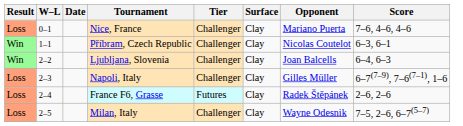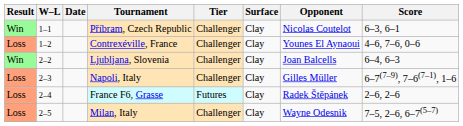 <table class="sortable wikitable">
 <tr>
 <th>Result</th>
 <th class="unsortable">W–L</th>
 <th>Date</th>
 <th>Tournament</th>
 <th>Tier</th>
 <th>Surface</th>
 <th>Opponent</th>
 <th class="unsortable">Score</th>
 </tr>
 <tr>
-<td style="background:#ffa07a;">Loss</td>
-<td><small>0–1</small></td>
-<td></td>
-<td style="background:moccasin;"><a href='#'>Nice</a>, France</td>
-<td style="background:moccasin;">Challenger</td>
-<td>Clay</td>
-<td> <a href='#'>Mariano Puerta</a></td>
-<td>7–6, 4–6, 4–6</td>
-</tr>
-<tr>
 <td style="background:#98fb98;">Win</td>
 <td><small>1–1</small></td>
 <td></td>
 <td style="background:moccasin;"><a href='#'>Příbram</a>, Czech Republic</td>
 <td style="background:moccasin;">Challenger</td>
 <td>Clay</td>
 <td> <a href='#'>Nicolas Coutelot</a></td>
 <td>6–3, 6–1</td>
+</tr>
+<tr>
+<td style="background:#ffa07a;">Loss</td>
+<td><small>1–2</small></td>
+<td></td>
+<td style="background:moccasin;"><a href='#'>Contrexéville</a>, France</td>
+<td style="background:moccasin;">Challenger</td>
+<td>Clay</td>
+<td> <a href='#'>Younes El Aynaoui</a></td>
+<td>4–6, 7–6, 0–6</td>
 </tr>
 <tr>
 <td style="background:#98fb98;">Win</td>
 <td><small>2–2</small></td>
 <td></td>
 <td style="background:moccasin;"><a href='#'>Ljubljana</a>, Slovenia</td>
 <td style="background:moccasin;">Challenger</td>
 <td>Clay</td>
 <td> <a href='#'>Joan Balcells</a></td>
 <td>6–4, 6–3</td>
 </tr>
 <tr>
 <td style="background:#ffa07a;">Loss</td>
 <td><small>2–3</small></td>
 <td></td>
 <td style="background:moccasin;"><a href='#'>Napoli</a>, Italy</td>
 <td style="background:moccasin;">Challenger</td>
 <td>Clay</td>
 <td> <a href='#'>Gilles Müller</a></td>
 <td>6–7<sup>(7–9)</sup>, 7–6<sup>(7–1)</sup>, 1–6</td>
 </tr>
 <tr>
 <td style="background:#ffa07a;">Loss</td>
 <td><small>2–4</small></td>
 <td></td>
 <td style="background:#cffcff;">France F6, <a href='#'>Grasse</a></td>
 <td style="background:#cffcff;">Futures</td>
 <td>Clay</td>
 <td> <a href='#'>Radek Štěpánek</a></td>
 <td>2–6, 2–6</td>
 </tr>
 <tr>
 <td style="background:#ffa07a;">Loss</td>
 <td><small>2–5</small></td>
 <td></td>
 <td style="background:moccasin;"><a href='#'>Milan</a>, Italy</td>
 <td style="background:moccasin;">Challenger</td>
 <td>Clay</td>
 <td> <a href='#'>Wayne Odesnik</a></td>
 <td>7–5, 2–6, 6–7<sup>(5–7)</sup></td>
 </tr>
 </table>
